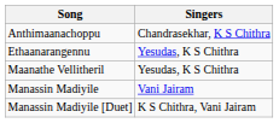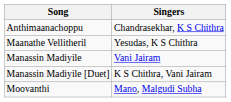 <table class="wikitable">
 <tr>
 <th><strong>Song</strong></th>
 <th><strong>Singers</strong></th>
 </tr>
 <tr>
 <td>Anthimaanachoppu</td>
 <td>Chandrasekhar, <a href='#'>K S Chithra</a></td>
-</tr>
-<tr>
-<td>Ethaanarangennu</td>
-<td><a href='#'>Yesudas</a>, K S Chithra</td>
 </tr>
 <tr>
 <td>Maanathe Vellitheril</td>
 <td>Yesudas, K S Chithra</td>
 </tr>
 <tr>
 <td>Manassin Madiyile</td>
 <td><a href='#'>Vani Jairam</a></td>
 </tr>
 <tr>
 <td>Manassin Madiyile [Duet]</td>
 <td>K S Chithra, Vani Jairam</td>
 </tr>
+<tr>
+<td>Moovanthi</td>
+<td><a href='#'>Mano</a>, <a href='#'>Malgudi Subha</a></td>
+</tr>
 </table>
